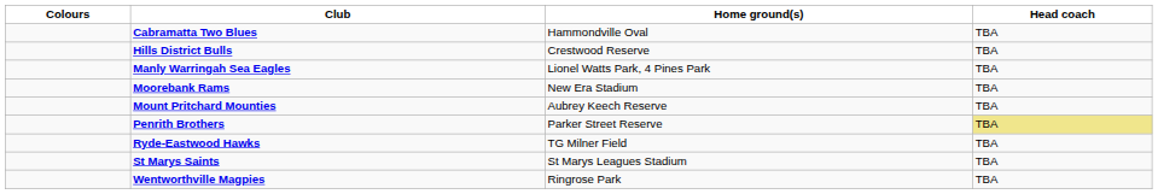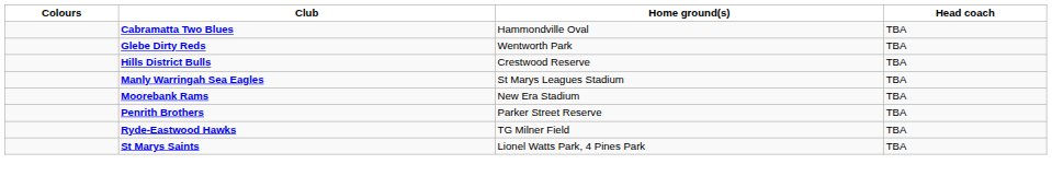 <table class="wikitable" style="width:100%; text-align:left">
 <tr>
 <th style="background:white">Colours</th>
 <th style="background:white">Club</th>
 <th style="background:white">Home ground(s)</th>
 <th style="background:white">Head coach</th>
 </tr>
 <tr>
 <td></td>
 <td><strong><a href='#'>Cabramatta Two Blues</a></strong></td>
 <td>Hammondville Oval</td>
 <td>TBA</td>
 </tr>
 <tr>
 <td></td>
+<td><strong><a href='#'>Glebe Dirty Reds</a></strong></td>
+<td>Wentworth Park</td>
+<td>TBA</td>
+</tr>
+<tr>
+<td></td>
 <td><strong><a href='#'>Hills District Bulls</a></strong></td>
 <td>Crestwood Reserve</td>
 <td>TBA</td>
 </tr>
 <tr>
 <td></td>
 <td><strong><a href='#'>Manly Warringah Sea Eagles</a></strong></td>
-<td>Lionel Watts Park, 4 Pines Park</td>
+<td>St Marys Leagues Stadium</td>
 <td>TBA</td>
 </tr>
 <tr>
 <td></td>
 <td><strong><a href='#'>Moorebank Rams</a></strong></td>
 <td>New Era Stadium</td>
 <td>TBA</td>
 </tr>
 <tr>
 <td></td>
-<td><strong><a href='#'>Mount Pritchard Mounties</a></strong></td>
-<td>Aubrey Keech Reserve</td>
-<td>TBA</td>
-</tr>
-<tr>
-<td></td>
 <td><strong><a href='#'>Penrith Brothers</a></strong></td>
 <td>Parker Street Reserve</td>
-<td style="background: khaki;">TBA</td>
+<td>TBA</td>
 </tr>
 <tr>
 <td></td>
 <td><strong><a href='#'>Ryde-Eastwood Hawks</a></strong></td>
 <td>TG Milner Field</td>
 <td>TBA</td>
 </tr>
 <tr>
 <td></td>
 <td><strong><a href='#'>St Marys Saints</a></strong></td>
-<td>St Marys Leagues Stadium</td>
-<td>TBA</td>
-</tr>
-<tr>
-<td></td>
-<td><strong><a href='#'>Wentworthville Magpies</a></strong></td>
-<td>Ringrose Park</td>
+<td>Lionel Watts Park, 4 Pines Park</td>
 <td>TBA</td>
 </tr>
 </table>
